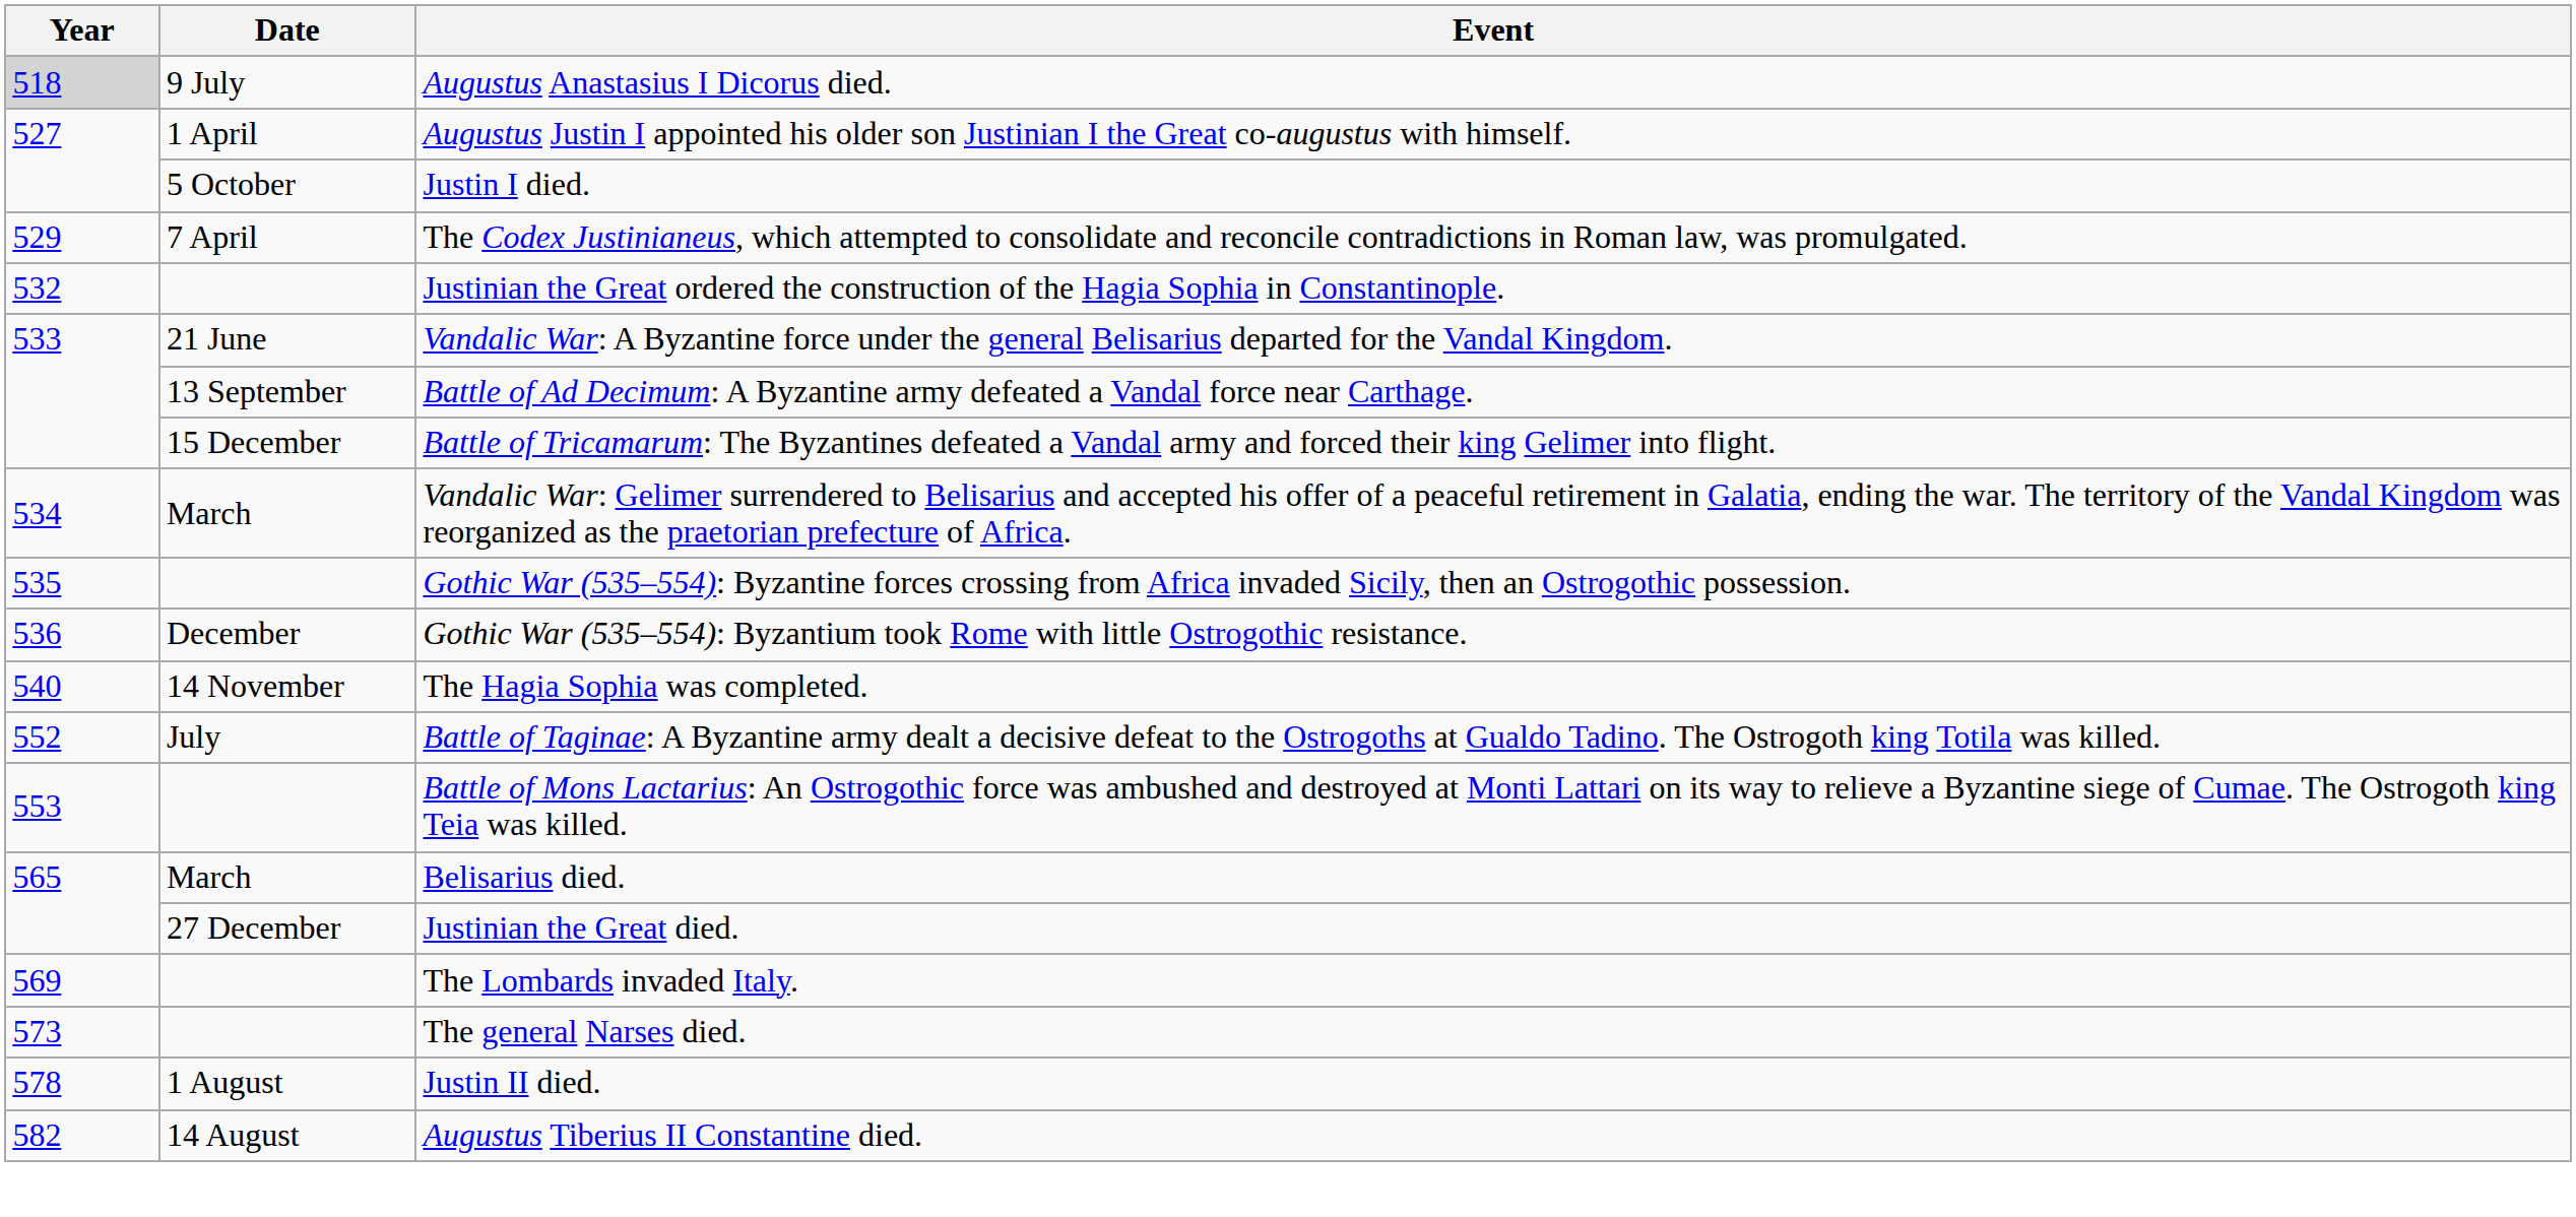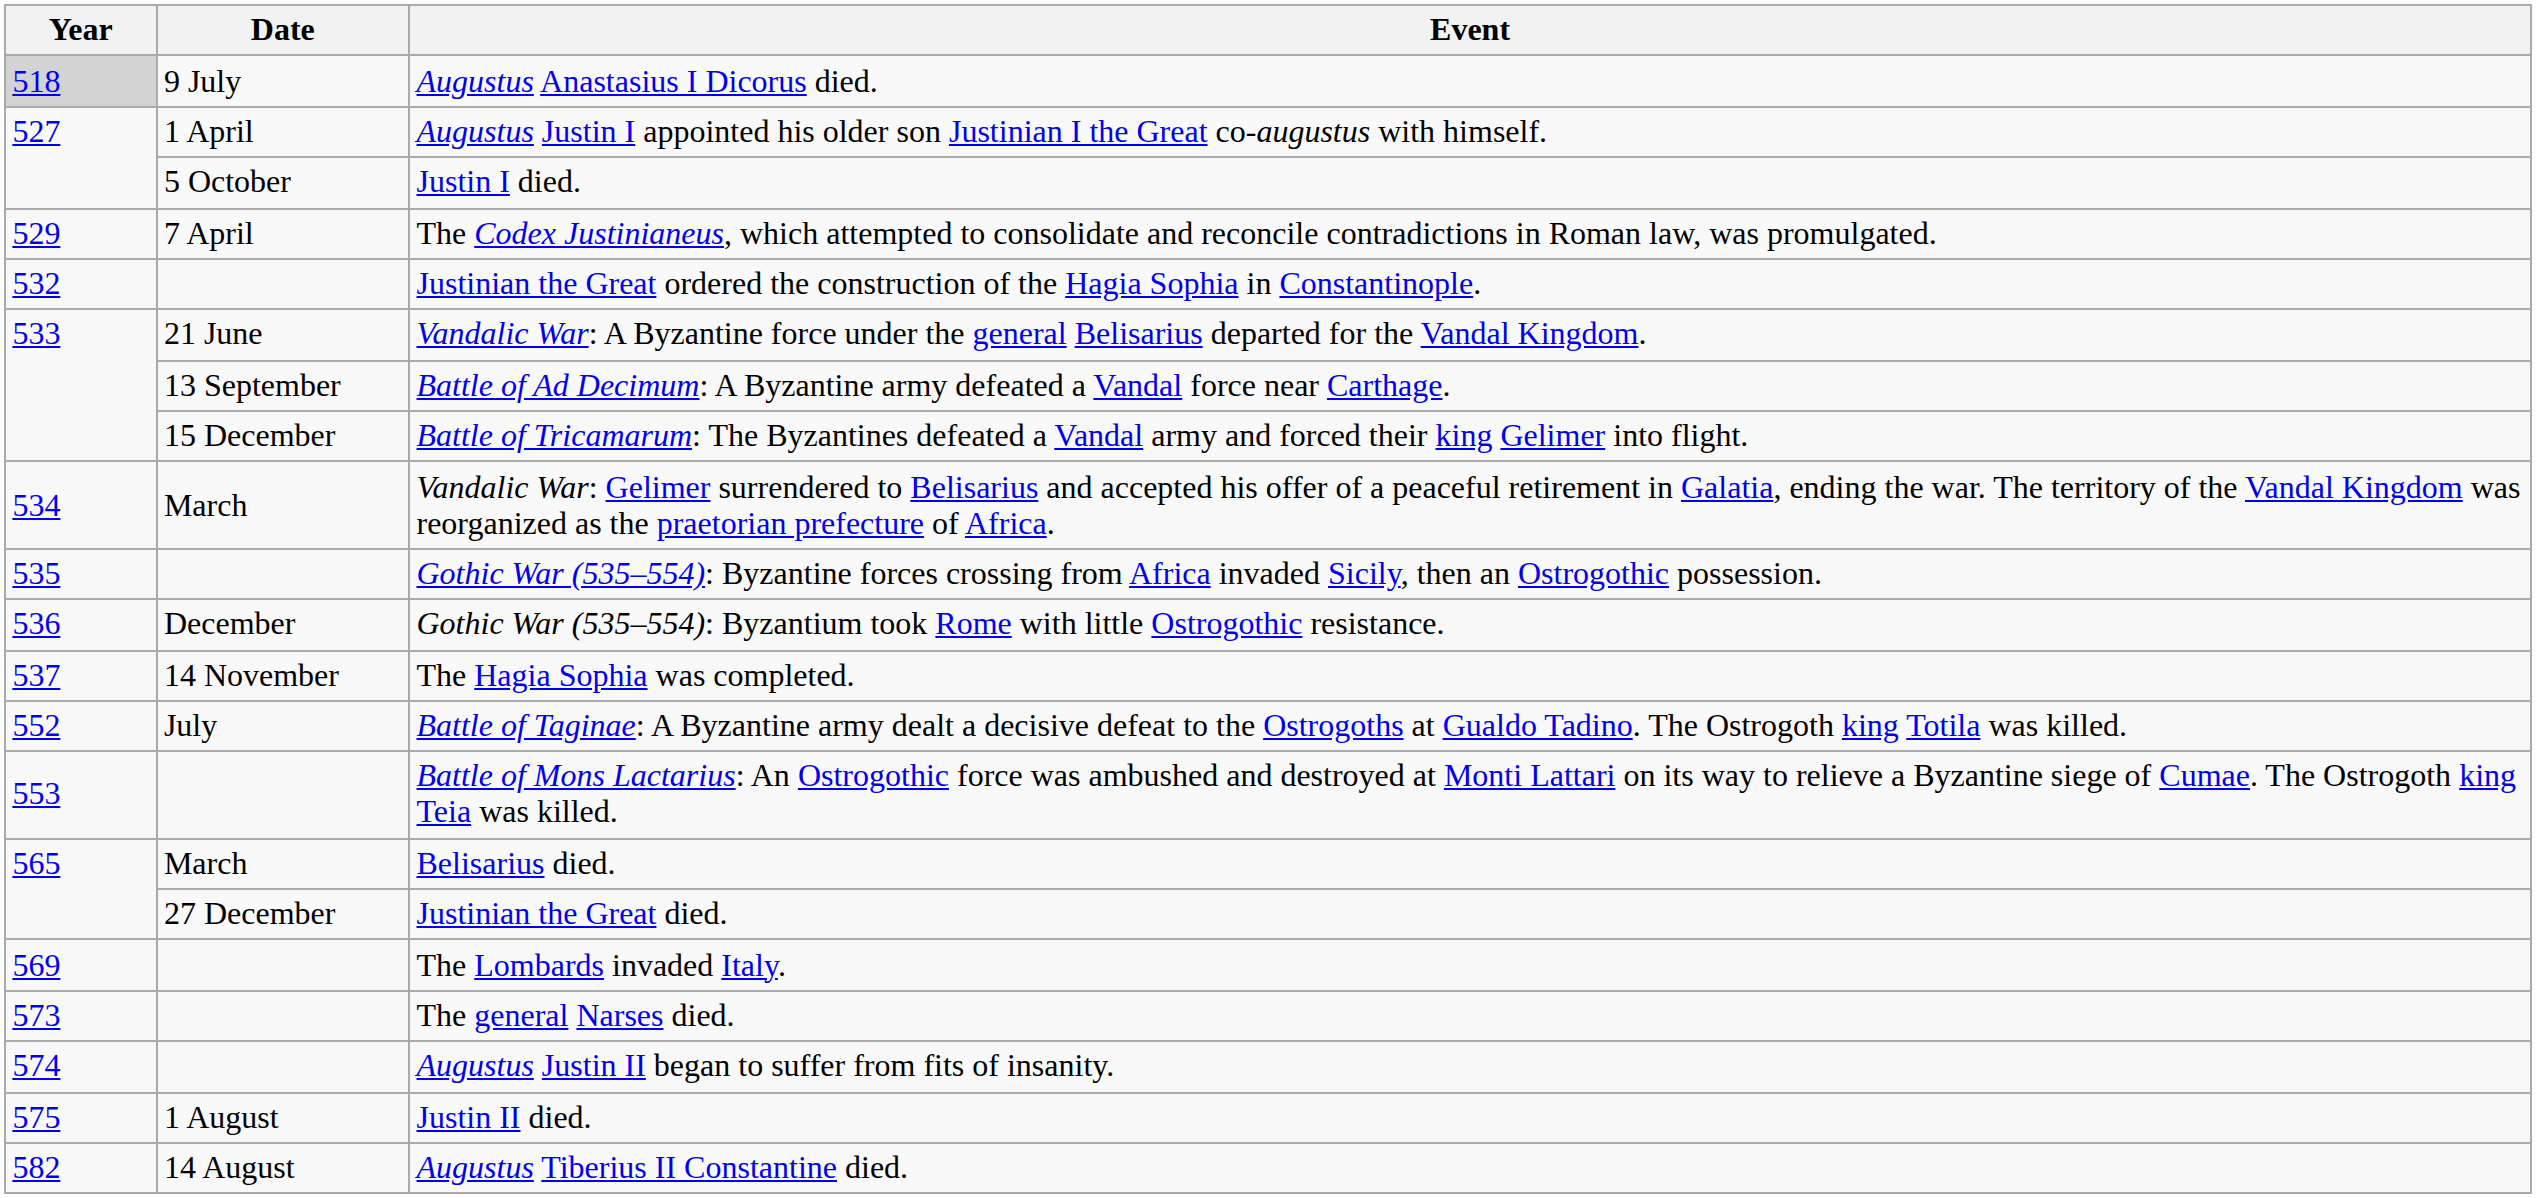 <table class="wikitable" width="100%">
 <tr>
 <th style="width:6%">Year</th>
 <th style="width:10%">Date</th>
 <th>Event</th>
 </tr>
 <tr>
 <td style="background: lightgrey;"><a href='#'>518</a></td>
 <td>9 July</td>
 <td><em><a href='#'>Augustus</a></em> <a href='#'>Anastasius I Dicorus</a> died.</td>
 </tr>
 <tr>
 <td rowspan="2" valign="top"><a href='#'>527</a></td>
 <td>1 April</td>
 <td><em><a href='#'>Augustus</a></em> <a href='#'>Justin I</a> appointed his older son <a href='#'>Justinian I the Great</a> co-<em>augustus</em> with himself.</td>
 </tr>
 <tr>
 <td>5 October</td>
 <td><a href='#'>Justin I</a> died.</td>
 </tr>
 <tr>
 <td><a href='#'>529</a></td>
 <td>7 April</td>
 <td>The <em><a href='#'>Codex Justinianeus</a></em>, which attempted to consolidate and reconcile contradictions in Roman law, was promulgated.</td>
 </tr>
 <tr>
 <td><a href='#'>532</a></td>
 <td></td>
 <td><a href='#'>Justinian the Great</a> ordered the construction of the <a href='#'>Hagia Sophia</a> in <a href='#'>Constantinople</a>.</td>
 </tr>
 <tr>
 <td rowspan="3" valign="top"><a href='#'>533</a></td>
 <td>21 June</td>
 <td><em><a href='#'>Vandalic War</a></em>: A Byzantine force under the <a href='#'>general</a> <a href='#'>Belisarius</a> departed for the <a href='#'>Vandal Kingdom</a>.</td>
 </tr>
 <tr>
 <td>13 September</td>
 <td><em><a href='#'>Battle of Ad Decimum</a></em>: A Byzantine army defeated a <a href='#'>Vandal</a> force near <a href='#'>Carthage</a>.</td>
 </tr>
 <tr>
 <td>15 December</td>
 <td><em><a href='#'>Battle of Tricamarum</a></em>: The Byzantines defeated a <a href='#'>Vandal</a> army and forced their <a href='#'>king</a> <a href='#'>Gelimer</a> into flight.</td>
 </tr>
 <tr>
 <td><a href='#'>534</a></td>
 <td>March</td>
 <td><em>Vandalic War</em>: <a href='#'>Gelimer</a> surrendered to <a href='#'>Belisarius</a> and accepted his offer of a peaceful retirement in <a href='#'>Galatia</a>, ending the war.  The territory of the <a href='#'>Vandal Kingdom</a> was reorganized as the <a href='#'>praetorian prefecture</a> of <a href='#'>Africa</a>.</td>
 </tr>
 <tr>
 <td><a href='#'>535</a></td>
 <td></td>
 <td><em><a href='#'>Gothic War (535–554)</a></em>: Byzantine forces crossing from <a href='#'>Africa</a> invaded <a href='#'>Sicily</a>, then an <a href='#'>Ostrogothic</a> possession.</td>
 </tr>
 <tr>
 <td><a href='#'>536</a></td>
 <td>December</td>
 <td><em>Gothic War (535–554)</em>: Byzantium took <a href='#'>Rome</a> with little <a href='#'>Ostrogothic</a> resistance.</td>
 </tr>
 <tr>
-<td><a href='#'>540</a></td>
+<td><a href='#'>537</a></td>
 <td>14 November</td>
 <td>The <a href='#'>Hagia Sophia</a> was completed.</td>
 </tr>
 <tr>
 <td><a href='#'>552</a></td>
 <td>July</td>
 <td><em><a href='#'>Battle of Taginae</a></em>: A Byzantine army dealt a decisive defeat to the <a href='#'>Ostrogoths</a> at <a href='#'>Gualdo Tadino</a>.  The Ostrogoth <a href='#'>king</a> <a href='#'>Totila</a> was killed.</td>
 </tr>
 <tr>
 <td><a href='#'>553</a></td>
 <td></td>
 <td><em><a href='#'>Battle of Mons Lactarius</a></em>: An <a href='#'>Ostrogothic</a> force was ambushed and destroyed at <a href='#'>Monti Lattari</a> on its way to relieve a Byzantine siege of <a href='#'>Cumae</a>.  The Ostrogoth <a href='#'>king</a> <a href='#'>Teia</a> was killed.</td>
 </tr>
 <tr>
 <td rowspan="2" valign="top"><a href='#'>565</a></td>
 <td>March</td>
 <td><a href='#'>Belisarius</a> died.</td>
 </tr>
 <tr>
 <td>27 December</td>
 <td><a href='#'>Justinian the Great</a> died.</td>
 </tr>
 <tr>
 <td><a href='#'>569</a></td>
 <td></td>
 <td>The <a href='#'>Lombards</a> invaded <a href='#'>Italy</a>.</td>
 </tr>
 <tr>
 <td><a href='#'>573</a></td>
 <td></td>
 <td>The <a href='#'>general</a> <a href='#'>Narses</a> died.</td>
 </tr>
 <tr>
-<td><a href='#'>578</a></td>
+<td><a href='#'>574</a></td>
+<td></td>
+<td><em><a href='#'>Augustus</a></em> <a href='#'>Justin II</a> began to suffer from fits of insanity.</td>
+</tr>
+<tr>
+<td><a href='#'>575</a></td>
 <td>1 August</td>
 <td><a href='#'>Justin II</a> died.</td>
 </tr>
 <tr>
 <td><a href='#'>582</a></td>
 <td>14 August</td>
 <td><em><a href='#'>Augustus</a></em> <a href='#'>Tiberius II Constantine</a> died.</td>
 </tr>
 </table>
